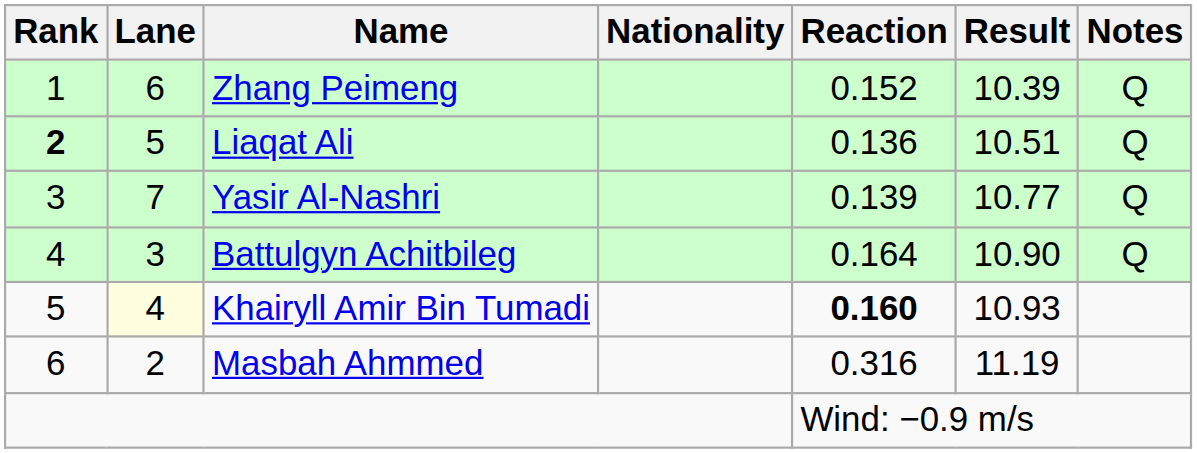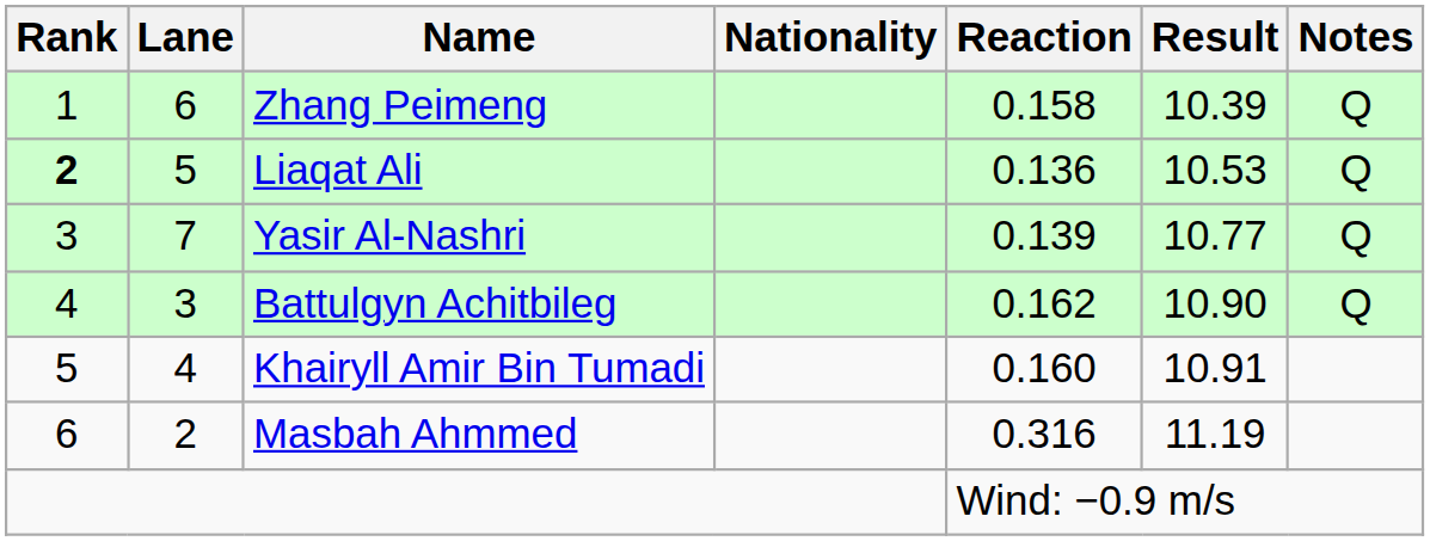 <table class="wikitable sortable" style="text-align:center">
 <tr>
 <th>Rank</th>
 <th>Lane</th>
 <th>Name</th>
 <th>Nationality</th>
 <th>Reaction</th>
 <th>Result</th>
 <th>Notes</th>
 </tr>
 <tr style="background:#cfc;">
 <td>1</td>
 <td>6</td>
 <td align=left><a href='#'>Zhang Peimeng</a></td>
 <td align=left></td>
-<td>0.152</td>
+<td>0.158</td>
 <td>10.39</td>
 <td>Q</td>
 </tr>
 <tr style="background:#cfc;">
 <td><strong>2</strong></td>
 <td>5</td>
 <td align=left><a href='#'>Liaqat Ali</a></td>
 <td align=left></td>
 <td>0.136</td>
-<td>10.51</td>
+<td>10.53</td>
 <td>Q</td>
 </tr>
 <tr style="background:#cfc;">
 <td>3</td>
 <td>7</td>
 <td align=left><a href='#'>Yasir Al-Nashri</a></td>
 <td align=left></td>
 <td>0.139</td>
 <td>10.77</td>
 <td>Q</td>
 </tr>
 <tr style="background:#cfc;">
 <td>4</td>
 <td>3</td>
 <td align=left><a href='#'>Battulgyn Achitbileg</a></td>
 <td align=left></td>
-<td>0.164</td>
+<td>0.162</td>
 <td>10.90</td>
 <td>Q</td>
 </tr>
 <tr>
 <td>5</td>
-<td style="background: lightyellow;">4</td>
+<td>4</td>
 <td align=left><a href='#'>Khairyll Amir Bin Tumadi</a></td>
 <td align=left></td>
-<td><strong>0.160</strong></td>
-<td>10.93</td>
+<td>0.160</td>
+<td>10.91</td>
 <td></td>
 </tr>
 <tr>
 <td>6</td>
 <td>2</td>
 <td align=left><a href='#'>Masbah Ahmmed</a></td>
 <td align=left></td>
 <td>0.316</td>
 <td>11.19</td>
 <td></td>
 </tr>
 <tr class="sortbottom">
 <td colspan=4></td>
 <td colspan="3" style="text-align:left;">Wind: −0.9 m/s</td>
 </tr>
 </table>
